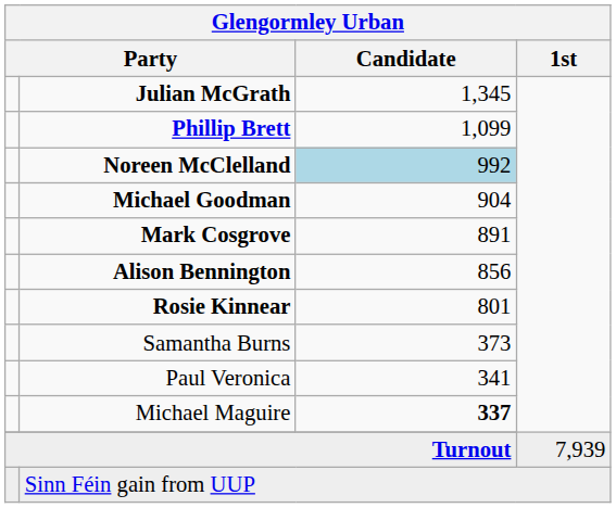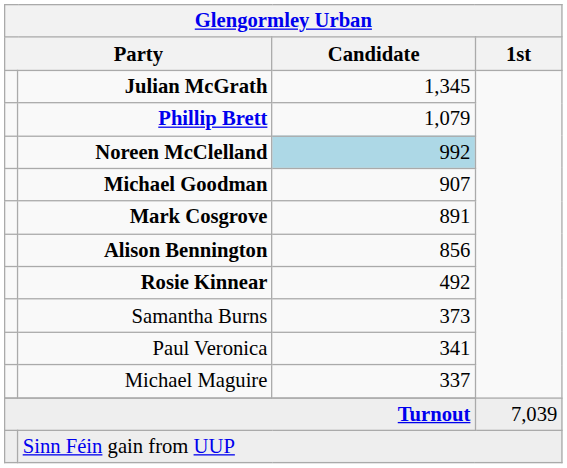 <table class="wikitable">
 <tr>
 <th colspan="4" align="center"><a href='#'>Glengormley Urban</a></th>
 </tr>
 <tr>
 <th colspan="2" align="center" width=200>Party</th>
 <th width=150>Candidate</th>
 <th width=60>1st </th>
 </tr>
 <tr>
 <td></td>
 <td align="right"><strong>Julian McGrath</strong></td>
 <td align="right">1,345</td>
 </tr>
 <tr>
 <td></td>
 <td align="right"><strong><a href='#'>Phillip Brett</a></strong></td>
-<td align="right">1,099</td>
+<td align="right">1,079</td>
 </tr>
 <tr>
 <td></td>
 <td align="right"><strong>Noreen McClelland</strong></td>
 <td align="right" style="background: lightblue;">992</td>
 </tr>
 <tr>
 <td></td>
 <td align="right"><strong>Michael Goodman</strong></td>
-<td align="right">904</td>
+<td align="right">907</td>
 </tr>
 <tr>
 <td></td>
 <td align="right"><strong>Mark Cosgrove</strong></td>
 <td align="right">891</td>
 </tr>
 <tr>
 <td></td>
 <td align="right"><strong>Alison Bennington</strong></td>
 <td align="right">856</td>
 </tr>
 <tr>
 <td></td>
 <td align="right"><strong>Rosie Kinnear</strong></td>
-<td align="right">801</td>
+<td align="right">492</td>
 </tr>
 <tr>
 <td></td>
 <td align="right">Samantha Burns</td>
 <td align="right">373</td>
 </tr>
 <tr>
 <td></td>
 <td align="right">Paul Veronica</td>
 <td align="right">341</td>
 </tr>
 <tr>
 <td></td>
 <td align="right">Michael Maguire</td>
-<td align="right"><strong>337</strong></td>
+<td align="right">337</td>
 </tr>
 <tr>
 </tr>
 <tr bgcolor="EEEEEE">
 <td colspan=3 align="right"><strong><a href='#'>Turnout</a></strong></td>
-<td align="right">7,939</td>
+<td align="right">7,039</td>
 </tr>
 <tr bgcolor="EEEEEE">
 <td bgcolor=></td>
 <td colspan=4 bgcolor="EEEEEE"><a href='#'>Sinn Féin</a> gain from <a href='#'>UUP</a></td>
 </tr>
 </table>
